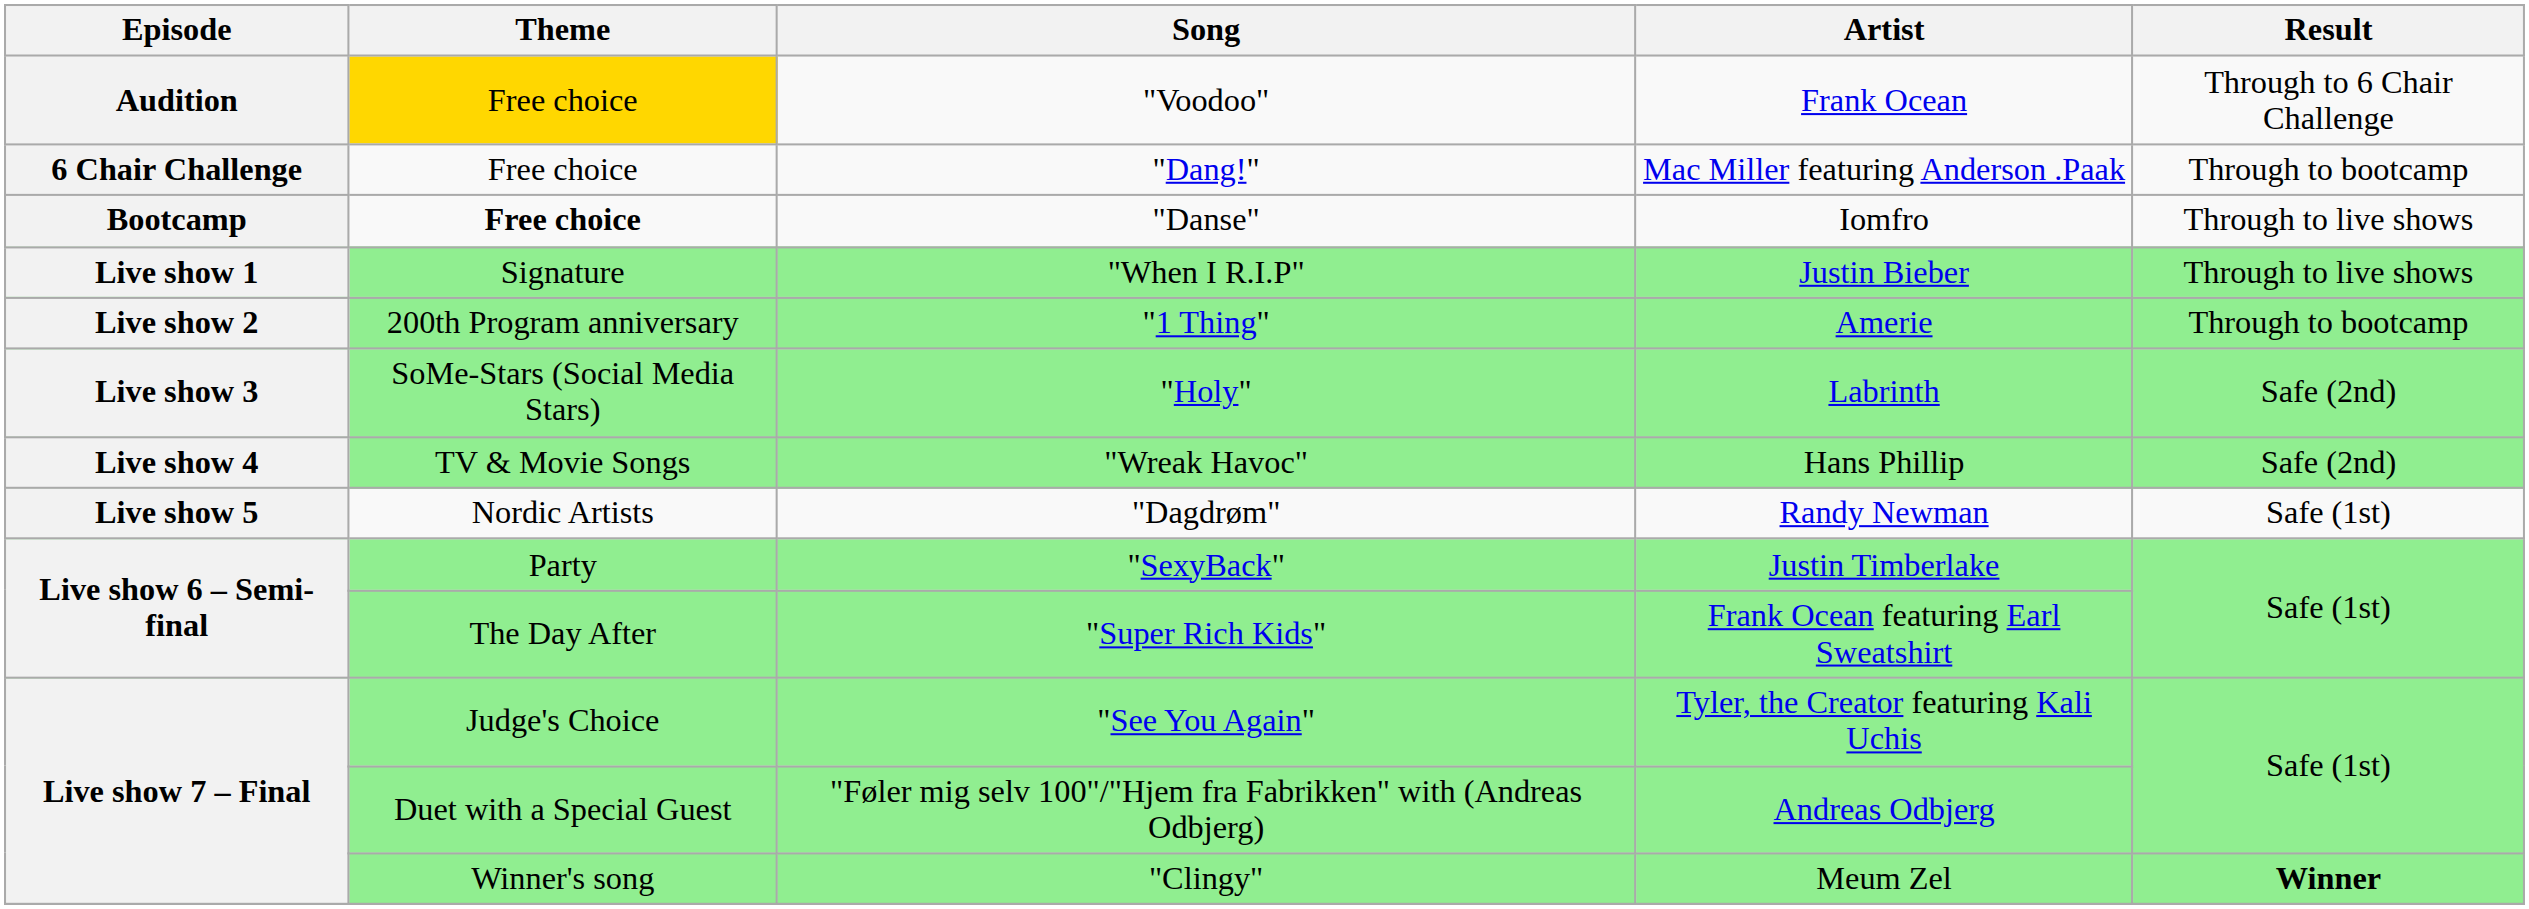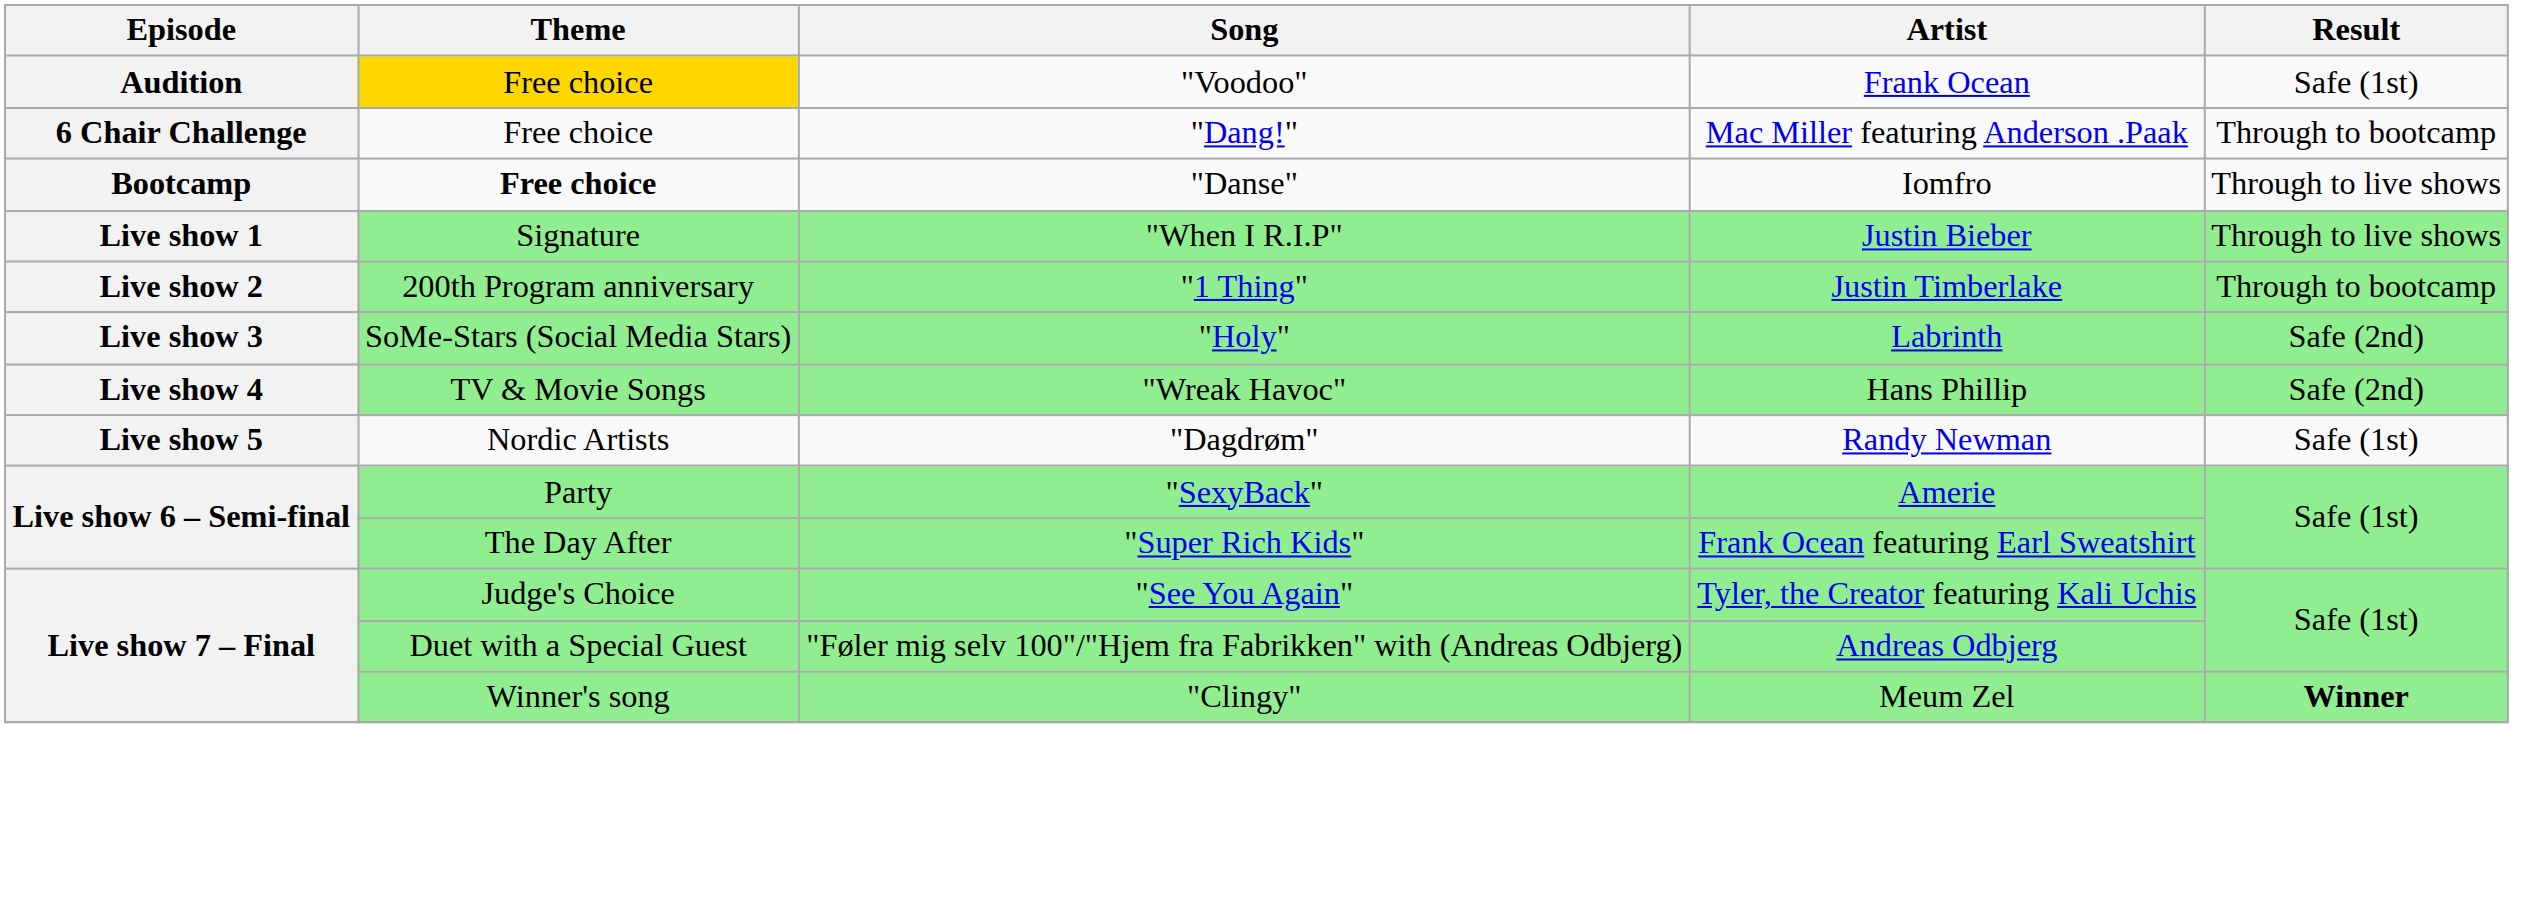 <table class="wikitable" style="text-align:center;">
 <tr>
 <th scope="col">Episode</th>
 <th scope="col">Theme</th>
 <th scope="col">Song</th>
 <th scope="col">Artist</th>
 <th scope="col">Result</th>
 </tr>
 <tr>
 <th scope="row">Audition</th>
 <td style="background: gold;">Free choice</td>
 <td>"Voodoo"</td>
 <td><a href='#'>Frank Ocean</a></td>
-<td>Through to 6 Chair Challenge</td>
+<td>Safe (1st)</td>
 </tr>
 <tr>
 <th scope="row">6 Chair Challenge</th>
 <td>Free choice</td>
 <td>"<a href='#'>Dang!</a>"</td>
 <td><a href='#'>Mac Miller</a> featuring <a href='#'>Anderson .Paak</a></td>
 <td>Through to bootcamp</td>
 </tr>
 <tr>
 <th scope="row">Bootcamp</th>
 <td><strong>Free choice</strong></td>
 <td>"Danse"</td>
 <td>Iomfro</td>
 <td>Through to live shows</td>
 </tr>
 <tr bgcolor=lightgreen>
 <th scope="row">Live show 1</th>
 <td>Signature</td>
 <td>"When I R.I.P"</td>
 <td><a href='#'>Justin Bieber</a></td>
 <td>Through to live shows</td>
 </tr>
 <tr bgcolor=lightgreen>
 <th scope="row">Live show 2</th>
 <td>200th Program anniversary</td>
 <td>"<a href='#'>1 Thing</a>"</td>
-<td><a href='#'>Amerie</a></td>
+<td><a href='#'>Justin Timberlake</a></td>
 <td>Through to bootcamp</td>
 </tr>
 <tr bgcolor=lightgreen>
 <th scope="row">Live show 3</th>
 <td>SoMe-Stars (Social Media Stars)</td>
 <td>"<a href='#'>Holy</a>"</td>
 <td><a href='#'>Labrinth</a></td>
 <td>Safe (2nd)</td>
 </tr>
 <tr bgcolor=lightgreen>
 <th scope="row">Live show 4</th>
 <td>TV & Movie Songs</td>
 <td>"Wreak Havoc"</td>
 <td>Hans Phillip</td>
 <td>Safe (2nd)</td>
 </tr>
 <tr>
 <th scope="row">Live show 5</th>
 <td>Nordic Artists</td>
 <td>"Dagdrøm"</td>
 <td><a href='#'>Randy Newman</a></td>
 <td>Safe (1st)</td>
 </tr>
 <tr bgcolor=lightgreen>
 <th scope="row" rowspan="2">Live show 6 – Semi-final</th>
 <td>Party</td>
 <td>"<a href='#'>SexyBack</a>"</td>
-<td><a href='#'>Justin Timberlake</a></td>
+<td><a href='#'>Amerie</a></td>
 <td rowspan="2">Safe (1st)</td>
 </tr>
 <tr bgcolor=lightgreen>
 <td>The Day After</td>
 <td>"<a href='#'>Super Rich Kids</a>"</td>
 <td><a href='#'>Frank Ocean</a> featuring <a href='#'>Earl Sweatshirt</a></td>
 </tr>
 <tr bgcolor=lightgreen>
 <th scope="row" rowspan="3">Live show 7 – Final</th>
 <td>Judge's Choice</td>
 <td>"<a href='#'>See You Again</a>"</td>
 <td><a href='#'>Tyler, the Creator</a> featuring <a href='#'>Kali Uchis</a></td>
 <td rowspan="2" bgcolor=lightgreen>Safe (1st)</td>
 </tr>
 <tr bgcolor=lightgreen>
 <td>Duet with a Special Guest</td>
 <td>"Føler mig selv 100"/"Hjem fra Fabrikken" with (Andreas Odbjerg)</td>
 <td><a href='#'>Andreas Odbjerg</a></td>
 </tr>
 <tr bgcolor=lightgreen>
 <td>Winner's song</td>
 <td>"Clingy"</td>
 <td>Meum Zel</td>
 <td><strong>Winner</strong></td>
 </tr>
 <tr>
 </tr>
 </table>
